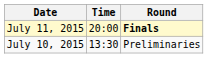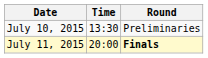 <table class="wikitable">
 <tr>
 <th>Date</th>
 <th>Time</th>
 <th>Round</th>
 </tr>
+<tr>
+<td>July 10, 2015</td>
+<td>13:30</td>
+<td>Preliminaries</td>
+</tr>
 <tr style=background:lemonchiffon>
 <td>July 11, 2015</td>
 <td>20:00</td>
 <td><strong>Finals</strong></td>
 </tr>
-<tr>
-<td>July 10, 2015</td>
-<td>13:30</td>
-<td>Preliminaries</td>
-</tr>
 </table>
